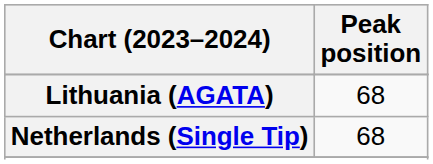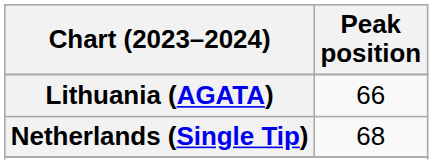 <table class="wikitable sortable plainrowheaders" style="text-align:center">
 <tr>
 <th scope="col">Chart (2023–2024)</th>
 <th scope="col">Peak<br>position</th>
 </tr>
 <tr>
 </tr>
 <tr>
 </tr>
 <tr>
 <th scope="row">Lithuania (<a href='#'>AGATA</a>)</th>
-<td>68</td>
+<td>66</td>
 </tr>
 <tr>
 <th scope="row">Netherlands (<a href='#'>Single Tip</a>)</th>
 <td>68</td>
 </tr>
 <tr>
 </tr>
 <tr>
 </tr>
 </table>
